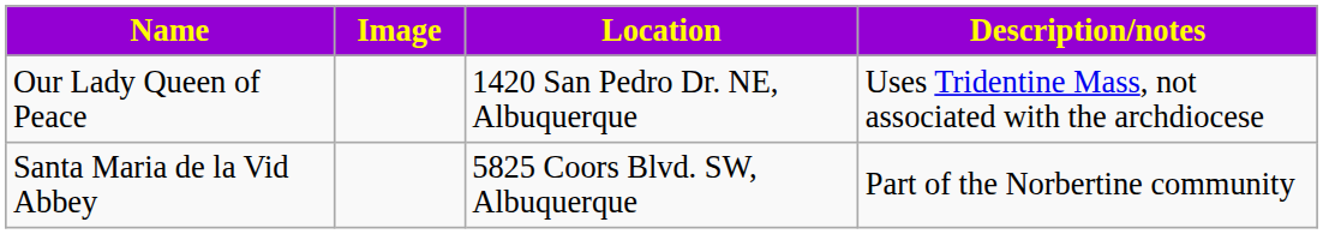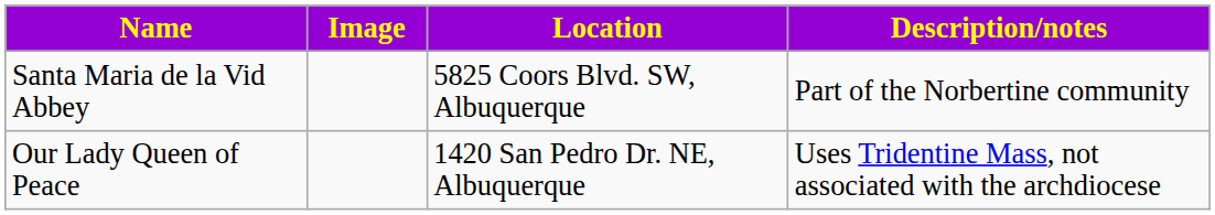 <table class="wikitable sortable" style="width:75%">
 <tr>
 <th style="background:darkviolet; color:yellow;" width="25%"><strong>Name</strong></th>
 <th style="background:darkviolet; color:yellow;" width="10%"><strong>Image</strong></th>
 <th style="background:darkviolet; color:yellow;" width="30%"><strong>Location</strong></th>
 <th style="background:darkviolet; color:yellow;" width="35%"><strong>Description/notes</strong></th>
 </tr>
 <tr>
+<td>Santa Maria de la Vid Abbey</td>
+<td></td>
+<td>5825 Coors Blvd. SW, Albuquerque</td>
+<td>Part of the Norbertine community</td>
+</tr>
+<tr>
 <td>Our Lady Queen of Peace</td>
 <td></td>
 <td>1420 San Pedro Dr. NE, Albuquerque</td>
 <td>Uses <a href='#'>Tridentine Mass</a>, not associated with the archdiocese</td>
 </tr>
-<tr>
-<td>Santa Maria de la Vid Abbey</td>
-<td></td>
-<td>5825 Coors Blvd. SW, Albuquerque</td>
-<td>Part of the Norbertine community</td>
-</tr>
 </table>
